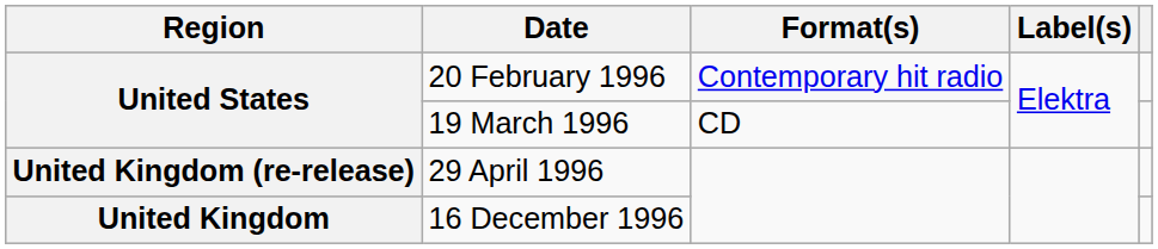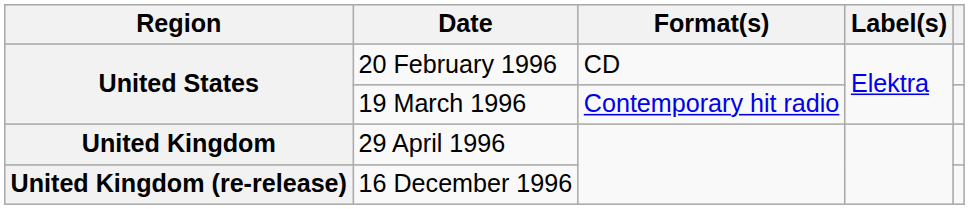 <table class="wikitable plainrowheaders">
 <tr>
 <th scope="col">Region</th>
 <th scope="col">Date</th>
 <th scope="col">Format(s)</th>
 <th scope="col">Label(s)</th>
 <th scope="col"></th>
 </tr>
 <tr>
 <th scope="row" rowspan="2">United States</th>
 <td>20 February 1996</td>
-<td><a href='#'>Contemporary hit radio</a></td>
+<td>CD</td>
 <td rowspan="2"><a href='#'>Elektra</a></td>
 <td></td>
 </tr>
 <tr>
 <td>19 March 1996</td>
-<td>CD</td>
+<td><a href='#'>Contemporary hit radio</a></td>
 <td></td>
 </tr>
 <tr>
-<th scope="row">United Kingdom (re-release)</th>
+<th scope="row">United Kingdom</th>
 <td>29 April 1996</td>
 <td rowspan="2"></td>
 <td rowspan="2"></td>
 <td></td>
 </tr>
 <tr>
-<th scope="row">United Kingdom</th>
+<th scope="row">United Kingdom (re-release)</th>
 <td>16 December 1996</td>
 <td></td>
 </tr>
 </table>
